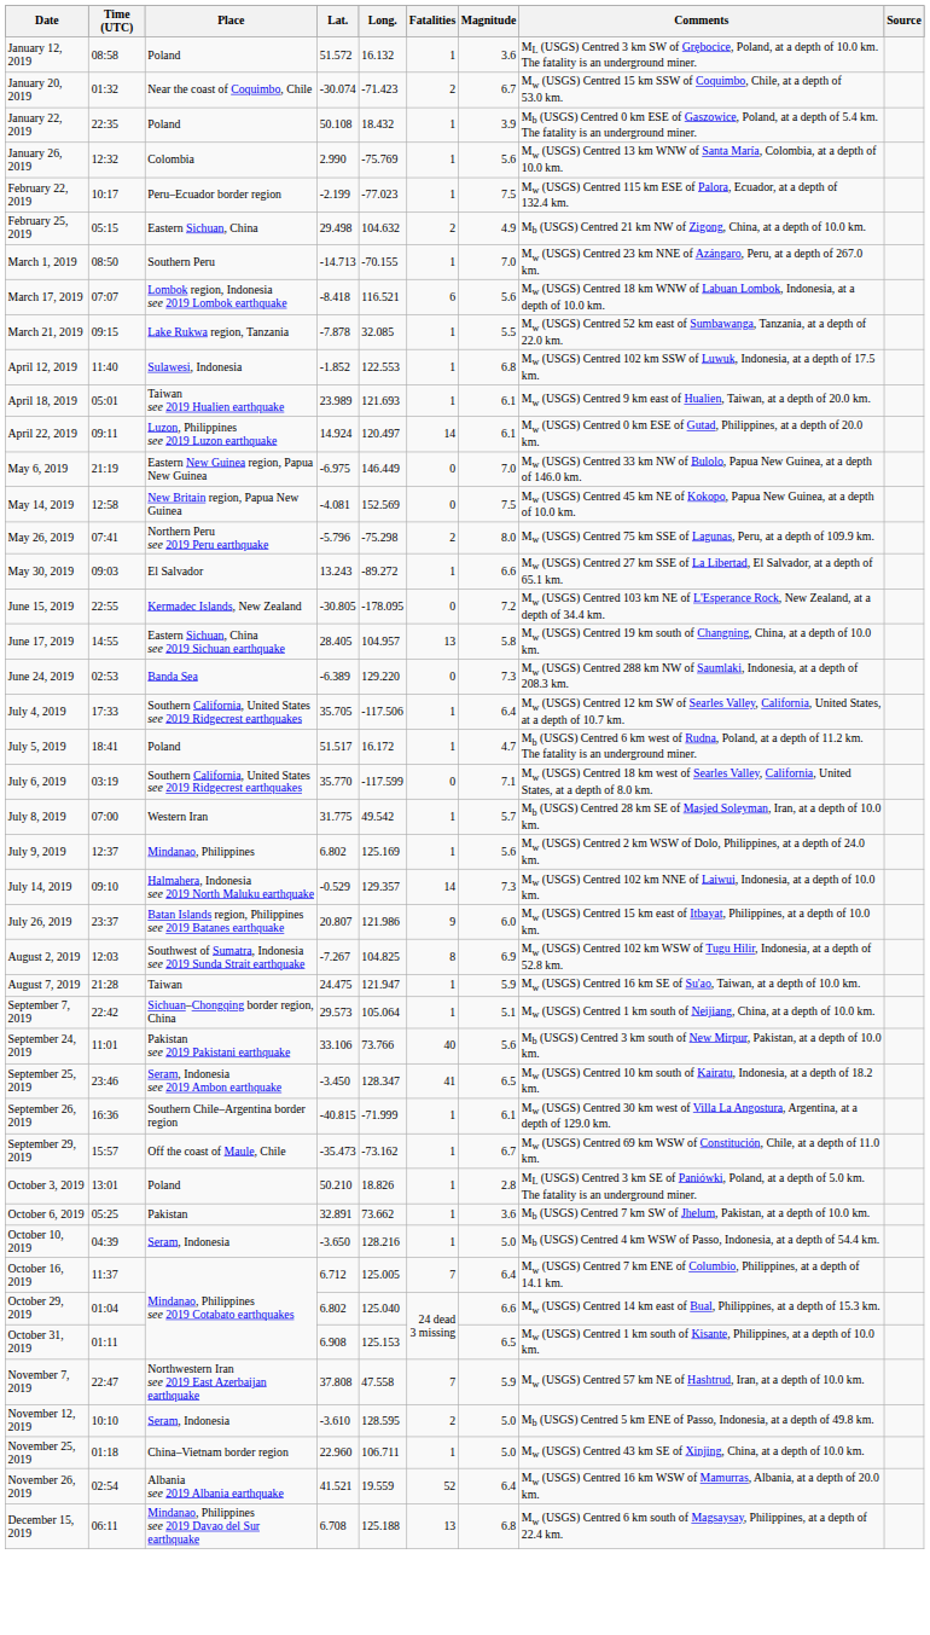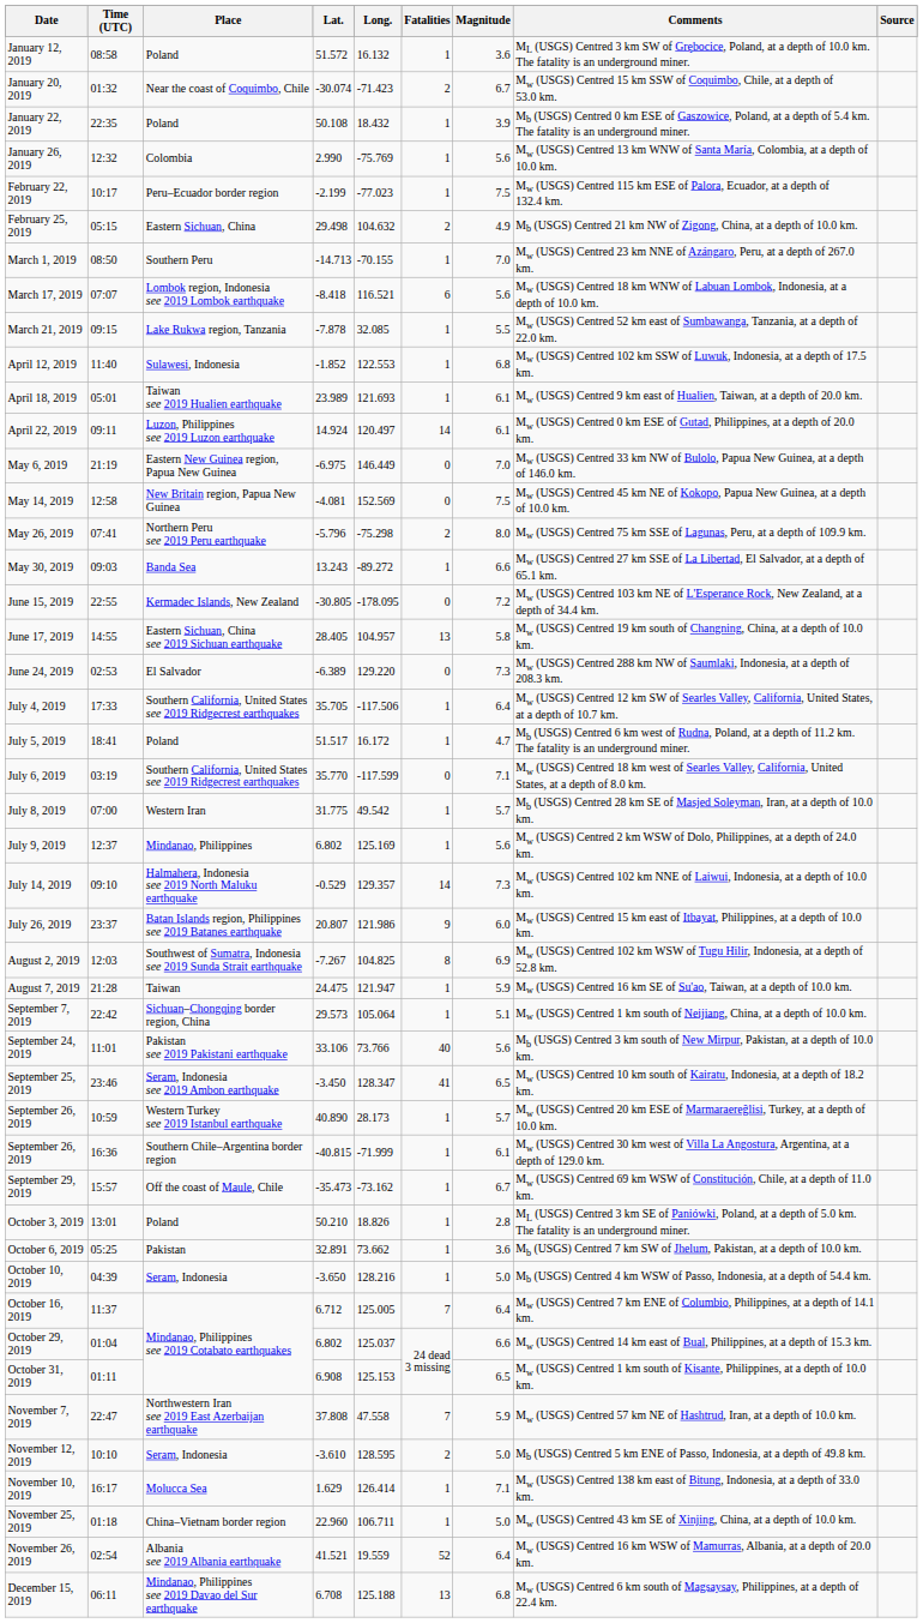 <table class="wikitable sortable">
 <tr style="background:black;">
 <th>Date</th>
 <th>Time (UTC)</th>
 <th>Place</th>
 <th>Lat.</th>
 <th>Long.</th>
 <th>Fatalities</th>
 <th>Magnitude</th>
 <th>Comments</th>
 <th>Source<br></th>
 </tr>
 <tr>
 <td>January 12, 2019</td>
 <td>08:58</td>
 <td> Poland</td>
 <td>51.572</td>
 <td>16.132</td>
 <td style="text-align:right;">1</td>
 <td style="text-align:right;">3.6</td>
 <td>M<sub>L</sub> (USGS) Centred 3 km SW of <a href='#'>Grębocice</a>, Poland, at a depth of 10.0 km. The fatality is an underground miner.</td>
 <td style="text-align:right;"></td>
 </tr>
 <tr>
 <td>January 20, 2019</td>
 <td>01:32</td>
 <td> Near the coast of <a href='#'>Coquimbo</a>, Chile</td>
 <td>-30.074</td>
 <td>-71.423</td>
 <td style="text-align:right;">2</td>
 <td style="text-align:right;">6.7</td>
 <td>M<sub>w</sub> (USGS) Centred 15 km SSW of <a href='#'>Coquimbo</a>, Chile, at a depth of 53.0 km.</td>
 <td style="text-align:right;"></td>
 </tr>
 <tr>
 <td>January 22, 2019</td>
 <td>22:35</td>
 <td> Poland</td>
 <td>50.108</td>
 <td>18.432</td>
 <td style="text-align:right;">1</td>
 <td style="text-align:right;">3.9</td>
 <td>M<sub>b</sub> (USGS) Centred 0 km ESE of <a href='#'>Gaszowice</a>, Poland, at a depth of 5.4 km. The fatality is an underground miner.</td>
 <td style="text-align:right;"></td>
 </tr>
 <tr>
 <td>January 26, 2019</td>
 <td>12:32</td>
 <td> Colombia</td>
 <td>2.990</td>
 <td>-75.769</td>
 <td style="text-align:right;">1</td>
 <td style="text-align:right;">5.6</td>
 <td>M<sub>w</sub> (USGS) Centred 13 km WNW of <a href='#'>Santa María</a>, Colombia, at a depth of 10.0 km.</td>
 <td style="text-align:right;"></td>
 </tr>
 <tr>
 <td>February 22, 2019</td>
 <td>10:17</td>
 <td> Peru–Ecuador border region</td>
 <td>-2.199</td>
 <td>-77.023</td>
 <td style="text-align:right;">1</td>
 <td style="text-align:right;">7.5</td>
 <td>M<sub>w</sub> (USGS) Centred 115 km ESE of <a href='#'>Palora</a>, Ecuador, at a depth of 132.4 km.</td>
 <td style="text-align:right;"></td>
 </tr>
 <tr>
 <td>February 25, 2019</td>
 <td>05:15</td>
 <td> Eastern <a href='#'>Sichuan</a>, China</td>
 <td>29.498</td>
 <td>104.632</td>
 <td style="text-align:right;">2</td>
 <td style="text-align:right;">4.9</td>
 <td>M<sub>b</sub> (USGS) Centred 21 km NW of <a href='#'>Zigong</a>, China, at a depth of 10.0 km.</td>
 <td style="text-align:right;"></td>
 </tr>
 <tr>
 <td>March 1, 2019</td>
 <td>08:50</td>
 <td> Southern Peru</td>
 <td>-14.713</td>
 <td>-70.155</td>
 <td style="text-align:right;">1</td>
 <td style="text-align:right;">7.0</td>
 <td>M<sub>w</sub> (USGS) Centred 23 km NNE of <a href='#'>Azángaro</a>, Peru, at a depth of 267.0 km.</td>
 <td style="text-align:right;"></td>
 </tr>
 <tr>
 <td>March 17, 2019</td>
 <td>07:07</td>
 <td> <a href='#'>Lombok</a> region, Indonesia<br> <em>see</em> <a href='#'>2019 Lombok earthquake</a></td>
 <td>-8.418</td>
 <td>116.521</td>
 <td style="text-align:right;">6</td>
 <td style="text-align:right;">5.6</td>
 <td>M<sub>w</sub> (USGS) Centred 18 km WNW of <a href='#'>Labuan Lombok</a>, Indonesia, at a depth of 10.0 km.</td>
 <td style="text-align:right;"></td>
 </tr>
 <tr>
 <td>March 21, 2019</td>
 <td>09:15</td>
 <td> <a href='#'>Lake Rukwa</a> region, Tanzania</td>
 <td>-7.878</td>
 <td>32.085</td>
 <td style="text-align:right;">1</td>
 <td style="text-align:right;">5.5</td>
 <td>M<sub>w</sub> (USGS) Centred 52 km east of <a href='#'>Sumbawanga</a>, Tanzania, at a depth of 22.0 km.</td>
 <td style="text-align:right;"></td>
 </tr>
 <tr>
 <td>April 12, 2019</td>
 <td>11:40</td>
 <td> <a href='#'>Sulawesi</a>, Indonesia</td>
 <td>-1.852</td>
 <td>122.553</td>
 <td style="text-align:right;">1</td>
 <td style="text-align:right;">6.8</td>
 <td>M<sub>w</sub> (USGS) Centred 102 km SSW of <a href='#'>Luwuk</a>, Indonesia, at a depth of 17.5 km.</td>
 <td style="text-align:right;"></td>
 </tr>
 <tr>
 <td>April 18, 2019</td>
 <td>05:01</td>
 <td> Taiwan<br> <em>see</em> <a href='#'>2019 Hualien earthquake</a></td>
 <td>23.989</td>
 <td>121.693</td>
 <td style="text-align:right;">1</td>
 <td style="text-align:right;">6.1</td>
 <td>M<sub>w</sub> (USGS) Centred 9 km east of <a href='#'>Hualien</a>, Taiwan, at a depth of 20.0 km.</td>
 <td style="text-align:right;"></td>
 </tr>
 <tr>
 <td>April 22, 2019</td>
 <td>09:11</td>
 <td> <a href='#'>Luzon</a>, Philippines<br> <em>see</em> <a href='#'>2019 Luzon earthquake</a></td>
 <td>14.924</td>
 <td>120.497</td>
 <td style="text-align:right;">14</td>
 <td style="text-align:right;">6.1</td>
 <td>M<sub>w</sub> (USGS) Centred 0 km ESE of <a href='#'>Gutad</a>, Philippines, at a depth of 20.0 km.</td>
 <td style="text-align:right;"></td>
 </tr>
 <tr>
 <td>May 6, 2019</td>
 <td>21:19</td>
 <td> Eastern <a href='#'>New Guinea</a> region, Papua New Guinea</td>
 <td>-6.975</td>
 <td>146.449</td>
 <td style="text-align:right;">0</td>
 <td style="text-align:right;">7.0</td>
 <td>M<sub>w</sub> (USGS) Centred 33 km NW of <a href='#'>Bulolo</a>, Papua New Guinea, at a depth of 146.0 km.</td>
 <td style="text-align:right;"></td>
 </tr>
 <tr>
 <td>May 14, 2019</td>
 <td>12:58</td>
 <td> <a href='#'>New Britain</a> region, Papua New Guinea</td>
 <td>-4.081</td>
 <td>152.569</td>
 <td style="text-align:right;">0</td>
 <td style="text-align:right;">7.5</td>
 <td>M<sub>w</sub> (USGS) Centred 45 km NE of <a href='#'>Kokopo</a>, Papua New Guinea, at a depth of 10.0 km.</td>
 <td style="text-align:right;"></td>
 </tr>
 <tr>
 <td>May 26, 2019</td>
 <td>07:41</td>
 <td> Northern Peru<br> <em>see</em> <a href='#'>2019 Peru earthquake</a></td>
 <td>-5.796</td>
 <td>-75.298</td>
 <td style="text-align:right;">2</td>
 <td style="text-align:right;">8.0</td>
 <td>M<sub>w</sub> (USGS) Centred 75 km SSE of <a href='#'>Lagunas</a>, Peru, at a depth of 109.9 km.</td>
 <td style="text-align:right;"></td>
 </tr>
 <tr>
 <td>May 30, 2019</td>
 <td>09:03</td>
-<td> El Salvador</td>
+<td> <a href='#'>Banda Sea</a></td>
 <td>13.243</td>
 <td>-89.272</td>
 <td style="text-align:right;">1</td>
 <td style="text-align:right;">6.6</td>
 <td>M<sub>w</sub> (USGS) Centred 27 km SSE of <a href='#'>La Libertad</a>, El Salvador, at a depth of 65.1 km.</td>
 <td style="text-align:right;"></td>
 </tr>
 <tr>
 <td>June 15, 2019</td>
 <td>22:55</td>
 <td> <a href='#'>Kermadec Islands</a>, New Zealand</td>
 <td>-30.805</td>
 <td>-178.095</td>
 <td style="text-align:right;">0</td>
 <td style="text-align:right;">7.2</td>
 <td>M<sub>w</sub> (USGS) Centred 103 km NE of <a href='#'>L'Esperance Rock</a>, New Zealand, at a depth of 34.4 km.</td>
 <td style="text-align:right;"></td>
 </tr>
 <tr>
 <td>June 17, 2019</td>
 <td>14:55</td>
 <td> Eastern <a href='#'>Sichuan</a>, China<br> <em>see</em> <a href='#'>2019 Sichuan earthquake</a></td>
 <td>28.405</td>
 <td>104.957</td>
 <td style="text-align:right;">13</td>
 <td style="text-align:right;">5.8</td>
 <td>M<sub>w</sub> (USGS) Centred 19 km south of <a href='#'>Changning</a>, China, at a depth of 10.0 km.</td>
 <td style="text-align:right;"></td>
 </tr>
 <tr>
 <td>June 24, 2019</td>
 <td>02:53</td>
-<td> <a href='#'>Banda Sea</a></td>
+<td> El Salvador</td>
 <td>-6.389</td>
 <td>129.220</td>
 <td style="text-align:right;">0</td>
 <td style="text-align:right;">7.3</td>
 <td>M<sub>w</sub> (USGS) Centred 288 km NW of <a href='#'>Saumlaki</a>, Indonesia, at a depth of 208.3 km.</td>
 <td style="text-align:right;"></td>
 </tr>
 <tr>
 <td>July 4, 2019</td>
 <td>17:33</td>
 <td> Southern <a href='#'>California</a>, United States<br> <em>see</em> <a href='#'>2019 Ridgecrest earthquakes</a></td>
 <td>35.705</td>
 <td>-117.506</td>
 <td style="text-align:right;">1</td>
 <td style="text-align:right;">6.4</td>
 <td>M<sub>w</sub> (USGS) Centred 12 km SW of <a href='#'>Searles Valley</a>, <a href='#'>California</a>, United States, at a depth of 10.7 km.</td>
 <td style="text-align:right;"></td>
 </tr>
 <tr>
 <td>July 5, 2019</td>
 <td>18:41</td>
 <td> Poland</td>
 <td>51.517</td>
 <td>16.172</td>
 <td style="text-align:right;">1</td>
 <td style="text-align:right;">4.7</td>
 <td>M<sub>b</sub> (USGS) Centred 6 km west of <a href='#'>Rudna</a>, Poland, at a depth of 11.2 km. The fatality is an underground miner.</td>
 <td style="text-align:right;"></td>
 </tr>
 <tr>
 <td>July 6, 2019</td>
 <td>03:19</td>
 <td> Southern <a href='#'>California</a>, United States<br> <em>see</em> <a href='#'>2019 Ridgecrest earthquakes</a></td>
 <td>35.770</td>
 <td>-117.599</td>
 <td style="text-align:right;">0</td>
 <td style="text-align:right;">7.1</td>
 <td>M<sub>w</sub> (USGS) Centred 18 km west of <a href='#'>Searles Valley</a>, <a href='#'>California</a>, United States, at a depth of 8.0 km.</td>
 <td style="text-align:right;"></td>
 </tr>
 <tr>
 <td>July 8, 2019</td>
 <td>07:00</td>
 <td> Western Iran</td>
 <td>31.775</td>
 <td>49.542</td>
 <td style="text-align:right;">1</td>
 <td style="text-align:right;">5.7</td>
 <td>M<sub>b</sub> (USGS) Centred 28 km SE of <a href='#'>Masjed Soleyman</a>, Iran, at a depth of 10.0 km.</td>
 <td style="text-align:right;"></td>
 </tr>
 <tr>
 <td>July 9, 2019</td>
 <td>12:37</td>
 <td> <a href='#'>Mindanao</a>, Philippines</td>
 <td>6.802</td>
 <td>125.169</td>
 <td style="text-align:right;">1</td>
 <td style="text-align:right;">5.6</td>
 <td>M<sub>w</sub> (USGS) Centred 2 km WSW of Dolo, Philippines, at a depth of 24.0 km.</td>
 <td style="text-align:right;"></td>
 </tr>
 <tr>
 <td>July 14, 2019</td>
 <td>09:10</td>
 <td> <a href='#'>Halmahera</a>, Indonesia<br> <em>see</em> <a href='#'>2019 North Maluku earthquake</a></td>
 <td>-0.529</td>
 <td>129.357</td>
 <td style="text-align:right;">14</td>
 <td style="text-align:right;">7.3</td>
 <td>M<sub>w</sub> (USGS) Centred 102 km NNE of <a href='#'>Laiwui</a>, Indonesia, at a depth of 10.0 km.</td>
 <td style="text-align:right;"></td>
 </tr>
 <tr>
 <td>July 26, 2019</td>
 <td>23:37</td>
 <td> <a href='#'>Batan Islands</a> region, Philippines<br> <em>see</em> <a href='#'>2019 Batanes earthquake</a></td>
 <td>20.807</td>
 <td>121.986</td>
 <td style="text-align:right;">9</td>
 <td style="text-align:right;">6.0</td>
 <td>M<sub>w</sub> (USGS) Centred 15 km east of <a href='#'>Itbayat</a>, Philippines, at a depth of 10.0 km.</td>
 <td style="text-align:right;"></td>
 </tr>
 <tr>
 <td>August 2, 2019</td>
 <td>12:03</td>
 <td> Southwest of <a href='#'>Sumatra</a>, Indonesia<br> <em>see</em> <a href='#'>2019 Sunda Strait earthquake</a></td>
 <td>-7.267</td>
 <td>104.825</td>
 <td style="text-align:right;">8</td>
 <td style="text-align:right;">6.9</td>
 <td>M<sub>w</sub> (USGS) Centred 102 km WSW of <a href='#'>Tugu Hilir</a>, Indonesia, at a depth of 52.8 km.</td>
 <td style="text-align:right;"></td>
 </tr>
 <tr>
 <td>August 7, 2019</td>
 <td>21:28</td>
 <td> Taiwan</td>
 <td>24.475</td>
 <td>121.947</td>
 <td style="text-align:right;">1</td>
 <td style="text-align:right;">5.9</td>
 <td>M<sub>w</sub> (USGS) Centred 16 km SE of <a href='#'>Su'ao</a>, Taiwan, at a depth of 10.0 km.</td>
 <td style="text-align:right;"></td>
 </tr>
 <tr>
 <td>September 7, 2019</td>
 <td>22:42</td>
 <td> <a href='#'>Sichuan</a>–<a href='#'>Chongqing</a> border region, China</td>
 <td>29.573</td>
 <td>105.064</td>
 <td style="text-align:right;">1</td>
 <td style="text-align:right;">5.1</td>
 <td>M<sub>w</sub> (USGS) Centred 1 km south of <a href='#'>Neijiang</a>, China, at a depth of 10.0 km.</td>
 <td style="text-align:right;"></td>
 </tr>
 <tr>
 <td>September 24, 2019</td>
 <td>11:01</td>
 <td> Pakistan<br> <em>see</em> <a href='#'>2019 Pakistani earthquake</a></td>
 <td>33.106</td>
 <td>73.766</td>
 <td style="text-align:right;">40</td>
 <td style="text-align:right;">5.6</td>
 <td>M<sub>b</sub> (USGS) Centred 3 km south of <a href='#'>New Mirpur</a>, Pakistan, at a depth of 10.0 km.</td>
 <td style="text-align:right;"></td>
 </tr>
 <tr>
 <td>September 25, 2019</td>
 <td>23:46</td>
 <td> <a href='#'>Seram</a>, Indonesia<br> <em>see</em> <a href='#'>2019 Ambon earthquake</a></td>
 <td>-3.450</td>
 <td>128.347</td>
 <td style="text-align:right;">41</td>
 <td style="text-align:right;">6.5</td>
 <td>M<sub>w</sub> (USGS) Centred 10 km south of <a href='#'>Kairatu</a>, Indonesia, at a depth of 18.2 km.</td>
 <td style="text-align:right;"></td>
 </tr>
 <tr>
 <td>September 26, 2019</td>
+<td>10:59</td>
+<td> Western Turkey<br> <em>see</em> <a href='#'>2019 Istanbul earthquake</a></td>
+<td>40.890</td>
+<td>28.173</td>
+<td style="text-align:right;">1</td>
+<td style="text-align:right;">5.7</td>
+<td>M<sub>w</sub> (USGS) Centred 20 km ESE of <a href='#'>Marmaraereğlisi</a>, Turkey, at a depth of 10.0 km.</td>
+<td style="text-align:right;"></td>
+</tr>
+<tr>
+<td>September 26, 2019</td>
 <td>16:36</td>
 <td> Southern Chile–Argentina border region</td>
 <td>-40.815</td>
 <td>-71.999</td>
 <td style="text-align:right;">1</td>
 <td style="text-align:right;">6.1</td>
 <td>M<sub>w</sub> (USGS) Centred 30 km west of <a href='#'>Villa La Angostura</a>, Argentina, at a depth of 129.0 km.</td>
 <td style="text-align:right;"></td>
 </tr>
 <tr>
 <td>September 29, 2019</td>
 <td>15:57</td>
 <td> Off the coast of <a href='#'>Maule</a>, Chile</td>
 <td>-35.473</td>
 <td>-73.162</td>
 <td style="text-align:right;">1</td>
 <td style="text-align:right;">6.7</td>
 <td>M<sub>w</sub> (USGS) Centred 69 km WSW of <a href='#'>Constitución</a>, Chile, at a depth of 11.0 km.</td>
 <td style="text-align:right;"></td>
 </tr>
 <tr>
 <td>October 3, 2019</td>
 <td>13:01</td>
 <td> Poland</td>
 <td>50.210</td>
 <td>18.826</td>
 <td style="text-align:right;">1</td>
 <td style="text-align:right;">2.8</td>
 <td>M<sub>L</sub> (USGS) Centred 3 km SE of <a href='#'>Paniówki</a>, Poland, at a depth of 5.0 km. The fatality is an underground miner.</td>
 <td style="text-align:right;"></td>
 </tr>
 <tr>
 <td>October 6, 2019</td>
 <td>05:25</td>
 <td> Pakistan</td>
 <td>32.891</td>
 <td>73.662</td>
 <td style="text-align:right;">1</td>
 <td style="text-align:right;">3.6</td>
 <td>M<sub>b</sub> (USGS) Centred 7 km SW of <a href='#'>Jhelum</a>, Pakistan, at a depth of 10.0 km.</td>
 <td style="text-align:right;"></td>
 </tr>
 <tr>
 <td>October 10, 2019</td>
 <td>04:39</td>
 <td> <a href='#'>Seram</a>, Indonesia</td>
 <td>-3.650</td>
 <td>128.216</td>
 <td style="text-align:right;">1</td>
 <td style="text-align:right;">5.0</td>
 <td>M<sub>b</sub> (USGS) Centred 4 km WSW of Passo, Indonesia, at a depth of 54.4 km.</td>
 <td style="text-align:right;"></td>
 </tr>
 <tr>
 <td>October 16, 2019</td>
 <td>11:37</td>
 <td rowspan="3"> <a href='#'>Mindanao</a>, Philippines<br> <em>see</em> <a href='#'>2019 Cotabato earthquakes</a></td>
 <td>6.712</td>
 <td>125.005</td>
 <td style="text-align:right;">7</td>
 <td style="text-align:right;">6.4</td>
 <td>M<sub>w</sub> (USGS) Centred 7 km ENE of <a href='#'>Columbio</a>, Philippines, at a depth of 14.1 km.</td>
 <td style="text-align:right;"></td>
 </tr>
 <tr>
 <td>October 29, 2019</td>
 <td>01:04</td>
 <td>6.802</td>
-<td>125.040</td>
+<td>125.037</td>
 <td rowspan="2" style="text-align:right;">24 dead<br>3 missing</td>
 <td style="text-align:right;">6.6</td>
 <td>M<sub>w</sub> (USGS) Centred 14 km east of <a href='#'>Bual</a>, Philippines, at a depth of 15.3 km.</td>
 <td style="text-align:right;"></td>
 </tr>
 <tr>
 <td>October 31, 2019</td>
 <td>01:11</td>
 <td>6.908</td>
 <td>125.153</td>
 <td style="text-align:right;">6.5</td>
 <td>M<sub>w</sub> (USGS) Centred 1 km south of <a href='#'>Kisante</a>, Philippines, at a depth of 10.0 km.</td>
 <td style="text-align:right;"></td>
 </tr>
 <tr>
 <td>November 7, 2019</td>
 <td>22:47</td>
 <td> Northwestern Iran<br> <em>see</em> <a href='#'>2019 East Azerbaijan earthquake</a></td>
 <td>37.808</td>
 <td>47.558</td>
 <td style="text-align:right;">7</td>
 <td style="text-align:right;">5.9</td>
 <td>M<sub>w</sub> (USGS) Centred 57 km NE of <a href='#'>Hashtrud</a>, Iran, at a depth of 10.0 km.</td>
 <td style="text-align:right;"></td>
 </tr>
 <tr>
 <td>November 12, 2019</td>
 <td>10:10</td>
 <td> <a href='#'>Seram</a>, Indonesia</td>
 <td>-3.610</td>
 <td>128.595</td>
 <td style="text-align:right;">2</td>
 <td style="text-align:right;">5.0</td>
 <td>M<sub>b</sub> (USGS) Centred 5 km ENE of Passo, Indonesia, at a depth of 49.8 km.</td>
 <td style="text-align:right;"></td>
 </tr>
 <tr>
+<td>November 10, 2019</td>
+<td>16:17</td>
+<td> <a href='#'>Molucca Sea</a></td>
+<td>1.629</td>
+<td>126.414</td>
+<td style="text-align:right;">1</td>
+<td style="text-align:right;">7.1</td>
+<td>M<sub>w</sub> (USGS) Centred 138 km east of <a href='#'>Bitung</a>, Indonesia, at a depth of 33.0 km.</td>
+<td style="text-align:right;"></td>
+</tr>
+<tr>
 <td>November 25, 2019</td>
 <td>01:18</td>
 <td> China–Vietnam border region</td>
 <td>22.960</td>
 <td>106.711</td>
 <td style="text-align:right;">1</td>
 <td style="text-align:right;">5.0</td>
 <td>M<sub>w</sub> (USGS) Centred 43 km SE of <a href='#'>Xinjing</a>, China, at a depth of 10.0 km.</td>
 <td style="text-align:right;"></td>
 </tr>
 <tr>
 <td>November 26, 2019</td>
 <td>02:54</td>
 <td> Albania<br> <em>see</em> <a href='#'>2019 Albania earthquake</a></td>
 <td>41.521</td>
 <td>19.559</td>
 <td style="text-align:right;">52</td>
 <td style="text-align:right;">6.4</td>
 <td>M<sub>w</sub> (USGS) Centred 16 km WSW of <a href='#'>Mamurras</a>, Albania, at a depth of 20.0 km.</td>
 <td style="text-align:right;"></td>
 </tr>
 <tr>
 <td>December 15, 2019</td>
 <td>06:11</td>
 <td> <a href='#'>Mindanao</a>, Philippines<br> <em>see</em> <a href='#'>2019 Davao del Sur earthquake</a></td>
 <td>6.708</td>
 <td>125.188</td>
 <td style="text-align:right;">13</td>
 <td style="text-align:right;">6.8</td>
 <td>M<sub>w</sub> (USGS) Centred 6 km south of <a href='#'>Magsaysay</a>, Philippines, at a depth of 22.4 km.</td>
 <td style="text-align:right;"></td>
 </tr>
 </table>
